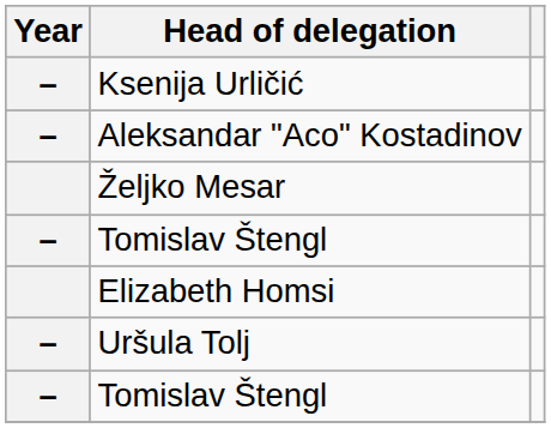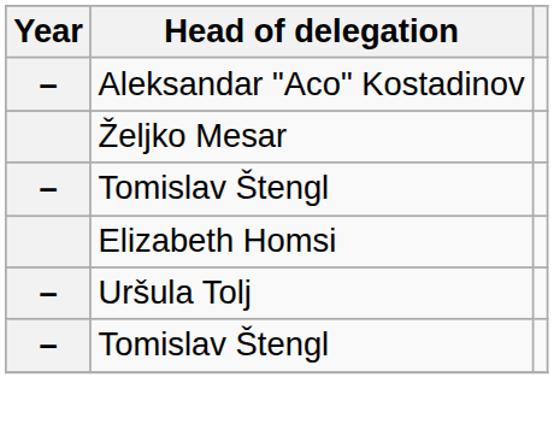 <table class="wikitable plainrowheaders">
 <tr>
 <th>Year</th>
 <th>Head of delegation</th>
 <th></th>
-</tr>
-<tr>
-<th scope="row">–</th>
-<td>Ksenija Urličić</td>
-<td></td>
 </tr>
 <tr>
 <th scope="row">–</th>
 <td>Aleksandar "Aco" Kostadinov</td>
 <td></td>
 </tr>
 <tr>
 <th scope="row"></th>
 <td>Željko Mesar</td>
 <td></td>
 </tr>
 <tr>
 <th scope="row">–</th>
 <td>Tomislav Štengl</td>
 <td></td>
 </tr>
 <tr>
 <th scope="row"></th>
 <td>Elizabeth Homsi</td>
 <td></td>
 </tr>
 <tr>
 <th scope="row">–</th>
 <td>Uršula Tolj</td>
 <td></td>
 </tr>
 <tr>
 <th scope="row">–</th>
 <td>Tomislav Štengl</td>
 <td></td>
 </tr>
 <tr>
 </tr>
 </table>
